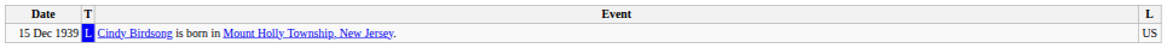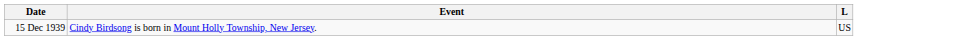 <table class="wikitable" style="text-align: center">
 <tr>
 <th style="width:12ch">Date</th>
-<th style="width:1%">T</th>
 <th>Event</th>
 <th style="width:2%">L</th>
 </tr>
 <tr>
 <td style="text-align: right">15 Dec 1939</td>
-<td style="background-color: blue; color: white">L</td>
 <td style="text-align:left;"><a href='#'>Cindy Birdsong</a> is born in <a href='#'>Mount Holly Township, New Jersey</a>.</td>
 <td>US</td>
 </tr>
 </table>
